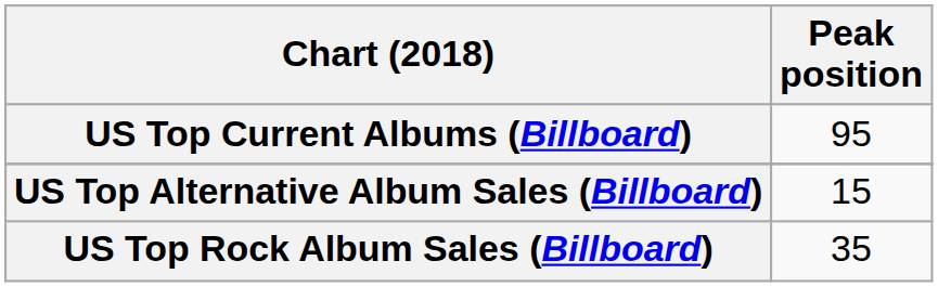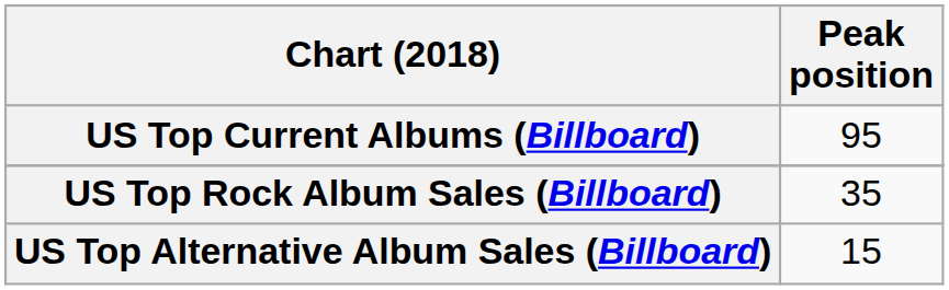 <table class="wikitable plainrowheaders sortable">
 <tr>
 <th scope="col">Chart (2018)</th>
 <th scope="col">Peak<br>position</th>
 </tr>
 <tr>
 <th scope="row">US Top Current Albums (<em><a href='#'>Billboard</a></em>)</th>
 <td align=center>95</td>
 </tr>
 <tr>
 </tr>
 <tr>
+<th scope="row">US Top Rock Album Sales (<em><a href='#'>Billboard</a></em>)</th>
+<td align=center>35</td>
+</tr>
+<tr>
 <th scope="row">US Top Alternative Album Sales (<em><a href='#'>Billboard</a></em>)</th>
 <td align=center>15</td>
 </tr>
-<tr>
-<th scope="row">US Top Rock Album Sales (<em><a href='#'>Billboard</a></em>)</th>
-<td align=center>35</td>
-</tr>
 </table>
